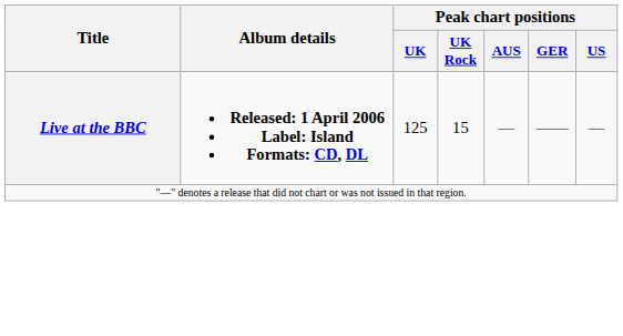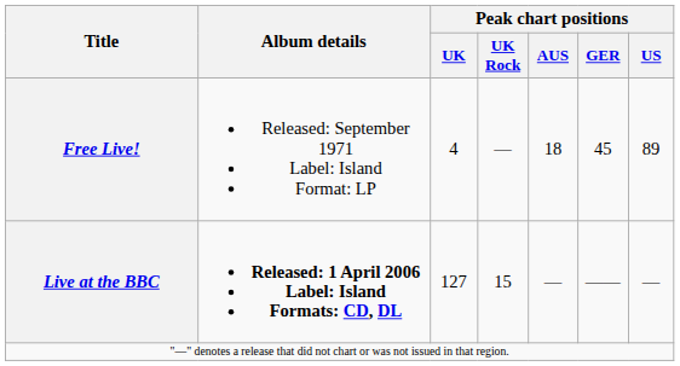 <table class="wikitable plainrowheaders" style="text-align:center;">
 <tr>
 <th scope="col" rowspan="2" style="width:15em;">Title</th>
 <th scope="col" rowspan="2" style="width:16em;">Album details</th>
 <th scope="col" colspan="5">Peak chart positions</th>
 </tr>
 <tr>
 <th scope="col" style="width:3em;font-size:90%;"><a href='#'>UK</a><br></th>
 <th scope="col" style="width:3em;font-size:90%;"><a href='#'>UK<br>Rock</a><br></th>
 <th scope="col" style="width:3em;font-size:90%;"><a href='#'>AUS</a><br></th>
 <th scope="col" style="width:3em;font-size:90%;"><a href='#'>GER</a><br></th>
 <th scope="col" style="width:3em;font-size:90%;"><a href='#'>US</a><br></th>
 </tr>
 <tr>
+<th scope="row"><em><a href='#'>Free Live!</a></em></th>
+<td><br><ul><li>Released: September 1971</li><li>Label: Island</li><li>Format: LP</li></ul></td>
+<td>4</td>
+<td>—</td>
+<td>18</td>
+<td>45</td>
+<td>89</td>
+</tr>
+<tr>
 <th scope="row"><em><a href='#'>Live at the BBC</a></em></th>
 <td><strong><br><ul><li>Released: 1 April 2006</li><li>Label: Island</li><li>Formats: <a href='#'>CD</a>, <a href='#'>DL</a></li></ul></strong></td>
-<td>125</td>
+<td>127</td>
 <td>15</td>
 <td>—</td>
 <td>——</td>
 <td>—</td>
 </tr>
 <tr>
 <td align="center" colspan="7" style="font-size: 8pt">"—" denotes a release that did not chart or was not issued in that region.</td>
 </tr>
 </table>
